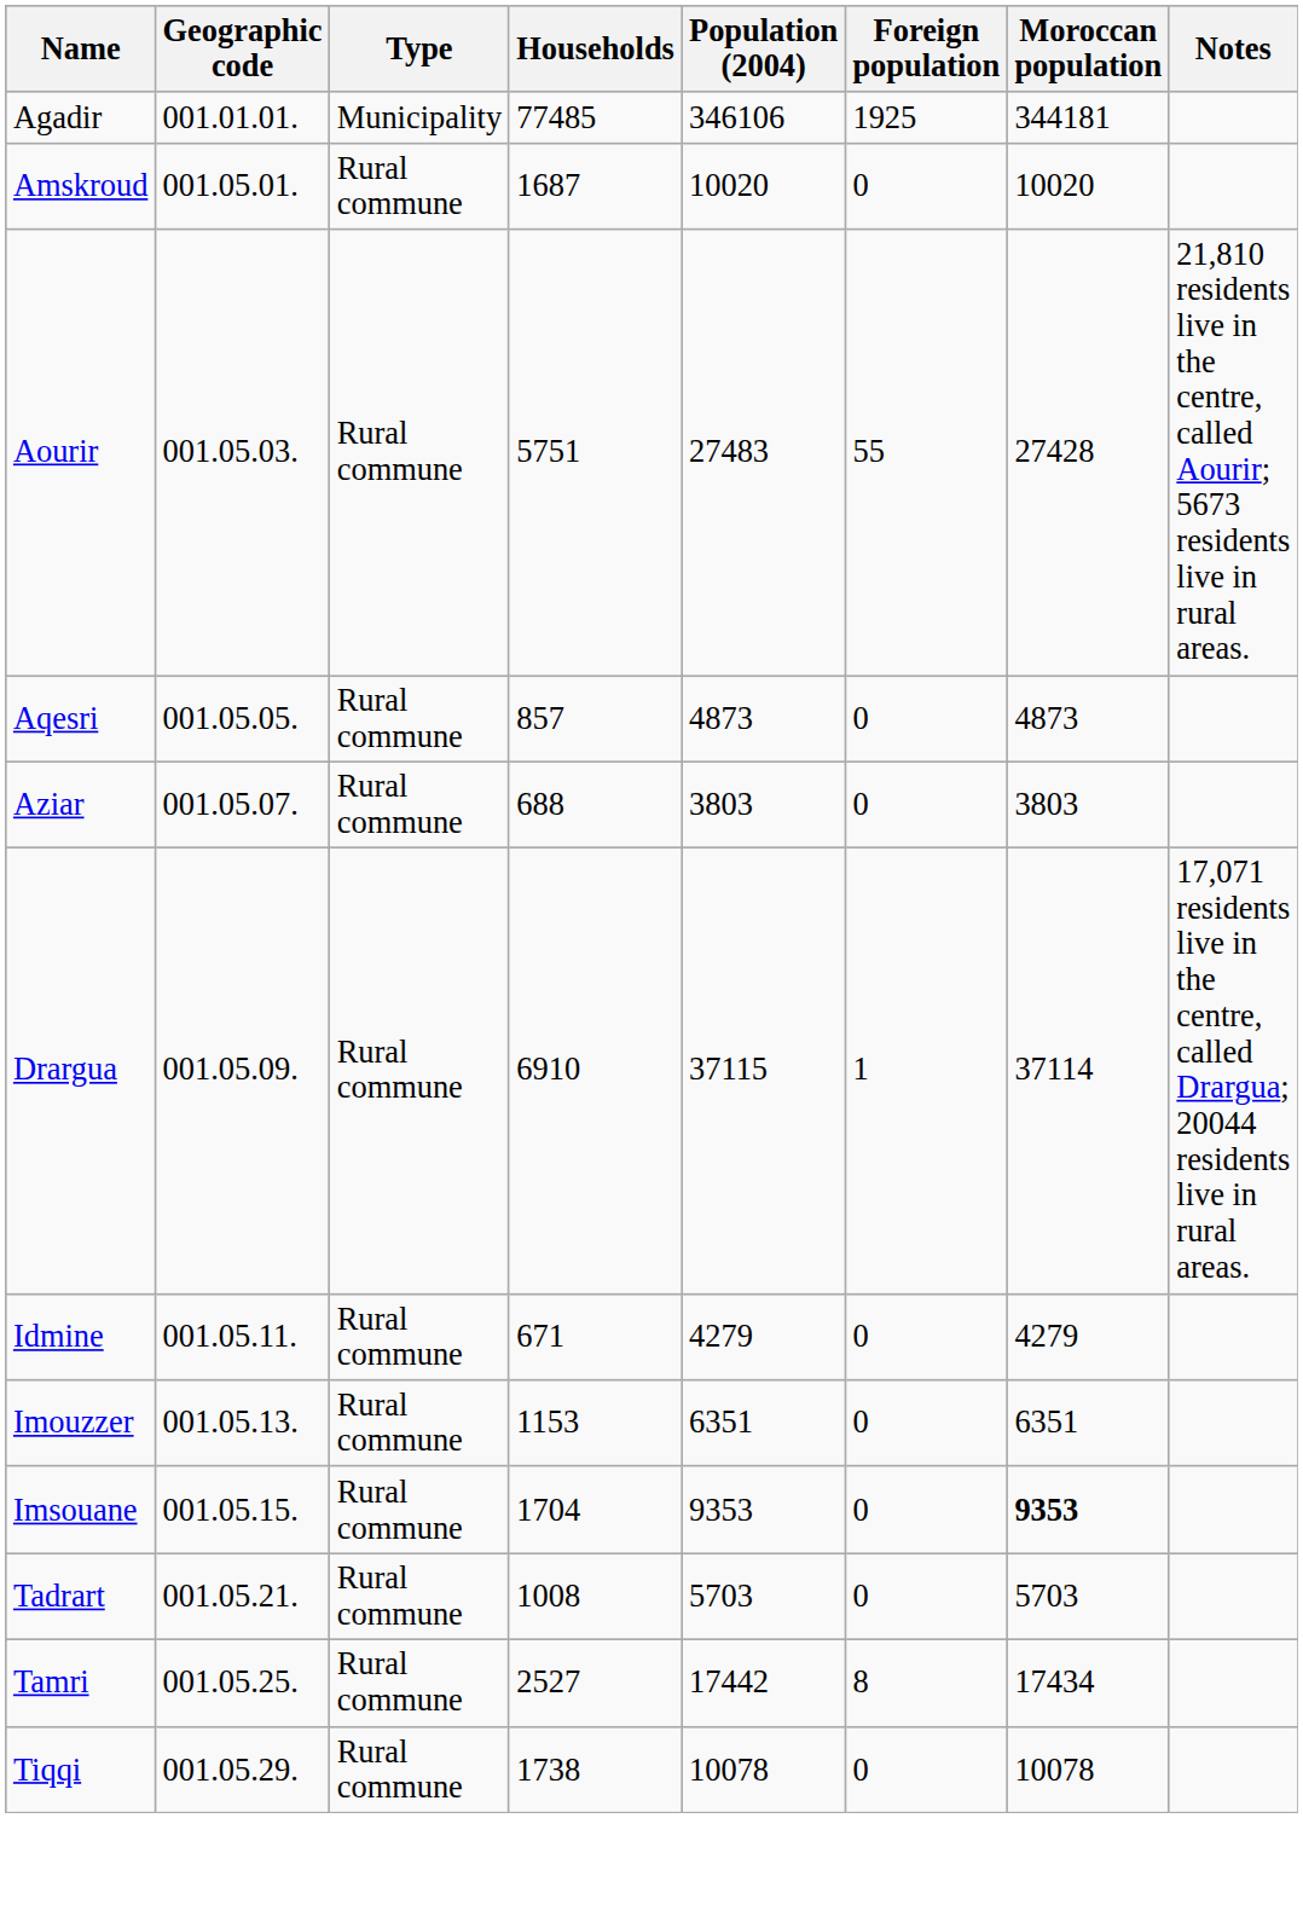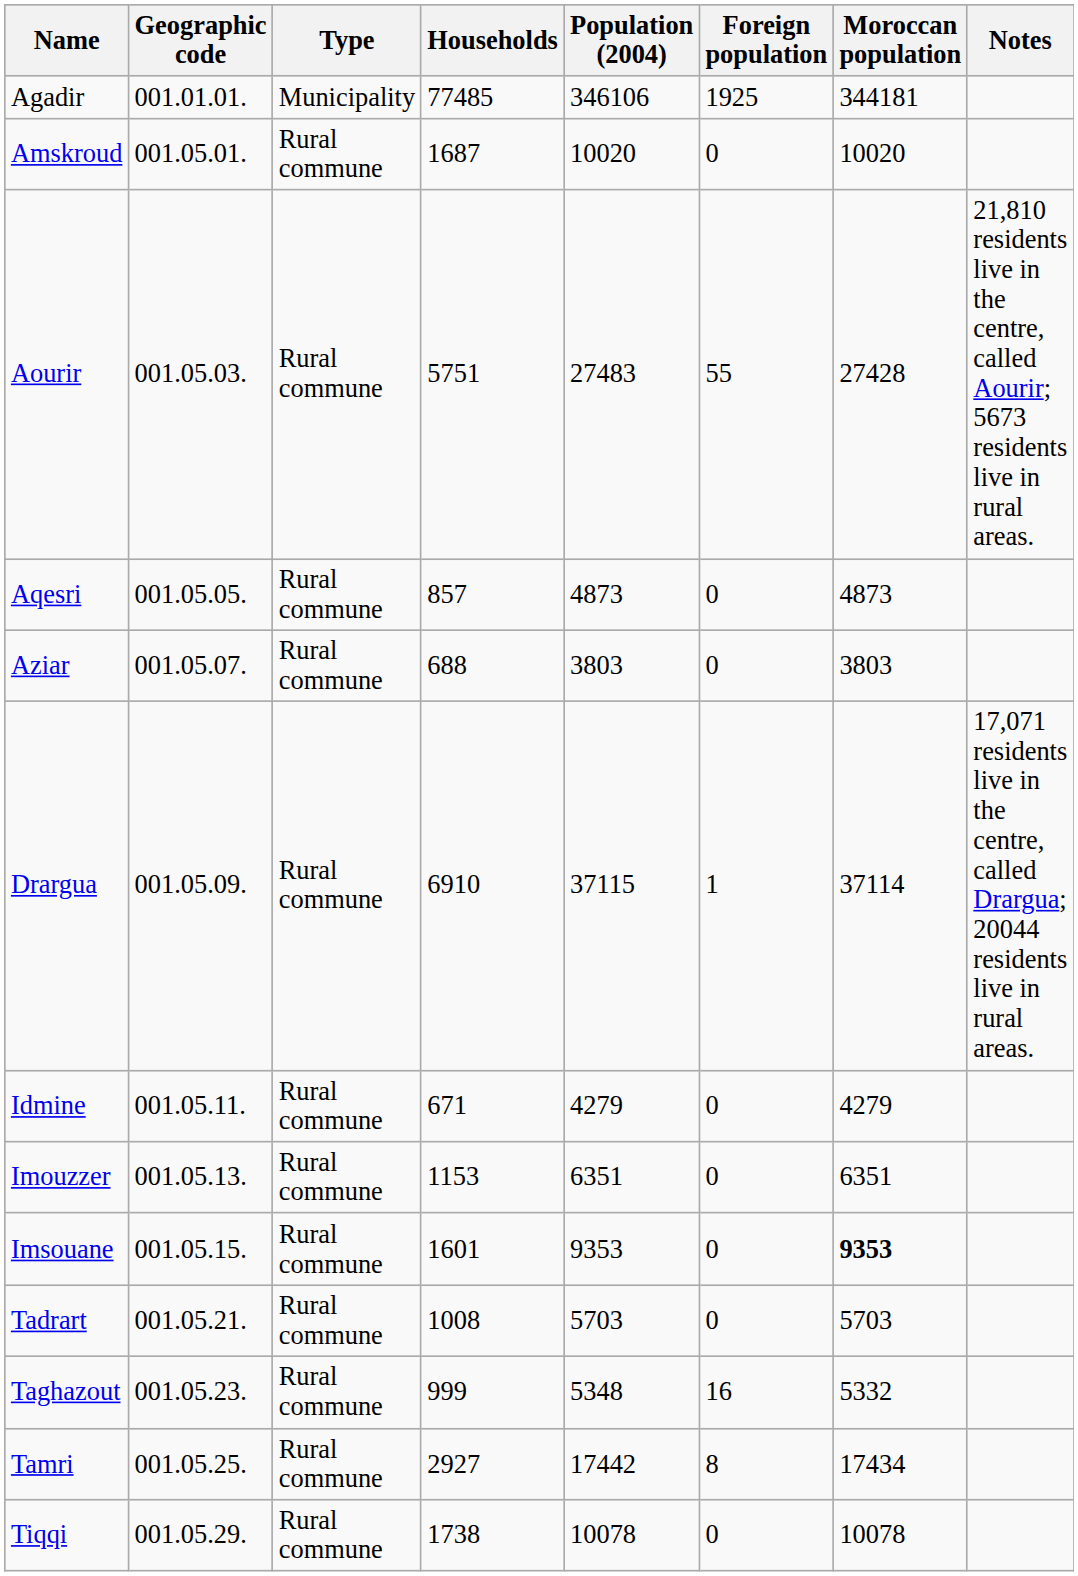 <table class="wikitable sortable">
 <tr>
 <th>Name</th>
 <th>Geographic code</th>
 <th>Type</th>
 <th>Households</th>
 <th>Population (2004)</th>
 <th>Foreign population</th>
 <th>Moroccan population</th>
 <th>Notes</th>
 </tr>
 <tr>
 <td>Agadir</td>
 <td>001.01.01.</td>
 <td>Municipality</td>
 <td>77485</td>
 <td>346106</td>
 <td>1925</td>
 <td>344181</td>
 <td></td>
 </tr>
 <tr>
 <td><a href='#'>Amskroud</a></td>
 <td>001.05.01.</td>
 <td>Rural commune</td>
 <td>1687</td>
 <td>10020</td>
 <td>0</td>
 <td>10020</td>
 <td></td>
 </tr>
 <tr>
 <td><a href='#'>Aourir</a></td>
 <td>001.05.03.</td>
 <td>Rural commune</td>
 <td>5751</td>
 <td>27483</td>
 <td>55</td>
 <td>27428</td>
 <td>21,810 residents live in the centre, called <a href='#'>Aourir</a>; 5673 residents live in rural areas.</td>
 </tr>
 <tr>
 <td><a href='#'>Aqesri</a></td>
 <td>001.05.05.</td>
 <td>Rural commune</td>
 <td>857</td>
 <td>4873</td>
 <td>0</td>
 <td>4873</td>
 <td></td>
 </tr>
 <tr>
 <td><a href='#'>Aziar</a></td>
 <td>001.05.07.</td>
 <td>Rural commune</td>
 <td>688</td>
 <td>3803</td>
 <td>0</td>
 <td>3803</td>
 <td></td>
 </tr>
 <tr>
 <td><a href='#'>Drargua</a></td>
 <td>001.05.09.</td>
 <td>Rural commune</td>
 <td>6910</td>
 <td>37115</td>
 <td>1</td>
 <td>37114</td>
 <td>17,071 residents live in the centre, called <a href='#'>Drargua</a>; 20044 residents live in rural areas.</td>
 </tr>
 <tr>
 <td><a href='#'>Idmine</a></td>
 <td>001.05.11.</td>
 <td>Rural commune</td>
 <td>671</td>
 <td>4279</td>
 <td>0</td>
 <td>4279</td>
 <td></td>
 </tr>
 <tr>
 <td><a href='#'>Imouzzer</a></td>
 <td>001.05.13.</td>
 <td>Rural commune</td>
 <td>1153</td>
 <td>6351</td>
 <td>0</td>
 <td>6351</td>
 <td></td>
 </tr>
 <tr>
 <td><a href='#'>Imsouane</a></td>
 <td>001.05.15.</td>
 <td>Rural commune</td>
-<td>1704</td>
+<td>1601</td>
 <td>9353</td>
 <td>0</td>
 <td><strong>9353</strong></td>
 <td></td>
 </tr>
 <tr>
 <td><a href='#'>Tadrart</a></td>
 <td>001.05.21.</td>
 <td>Rural commune</td>
 <td>1008</td>
 <td>5703</td>
 <td>0</td>
 <td>5703</td>
 <td></td>
 </tr>
 <tr>
+<td><a href='#'>Taghazout</a></td>
+<td>001.05.23.</td>
+<td>Rural commune</td>
+<td>999</td>
+<td>5348</td>
+<td>16</td>
+<td>5332</td>
+<td></td>
+</tr>
+<tr>
 <td><a href='#'>Tamri</a></td>
 <td>001.05.25.</td>
 <td>Rural commune</td>
-<td>2527</td>
+<td>2927</td>
 <td>17442</td>
 <td>8</td>
 <td>17434</td>
 <td></td>
 </tr>
 <tr>
 <td><a href='#'>Tiqqi</a></td>
 <td>001.05.29.</td>
 <td>Rural commune</td>
 <td>1738</td>
 <td>10078</td>
 <td>0</td>
 <td>10078</td>
 <td></td>
 </tr>
 </table>
